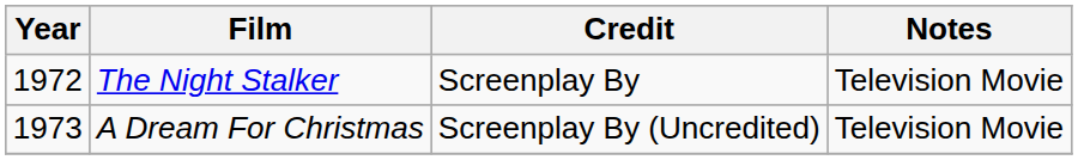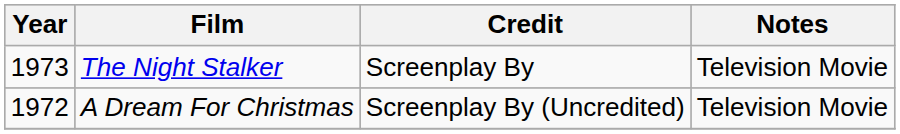 <table class="wikitable">
 <tr>
 <th>Year</th>
 <th>Film</th>
 <th>Credit</th>
 <th>Notes</th>
 </tr>
 <tr>
-<td>1972</td>
+<td>1973</td>
 <td><em><a href='#'>The Night Stalker</a></em></td>
 <td>Screenplay By</td>
 <td>Television Movie</td>
 </tr>
 <tr>
-<td>1973</td>
+<td>1972</td>
 <td><em>A Dream For Christmas</em></td>
 <td>Screenplay By (Uncredited)</td>
 <td>Television Movie</td>
 </tr>
 <tr>
 </tr>
 </table>
